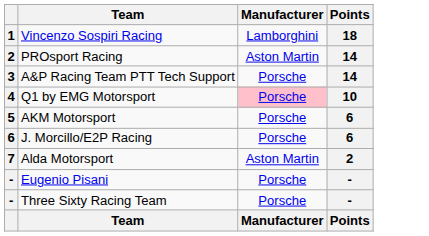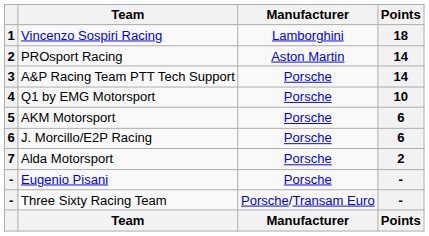 <table class="wikitable" style="font-size:85%; text-align:center">
 <tr>
 <th></th>
 <th>Team</th>
 <th>Manufacturer</th>
 <th>Points</th>
 </tr>
 <tr>
 <th>1</th>
 <td align="left"> <a href='#'>Vincenzo Sospiri Racing</a></td>
 <td><a href='#'>Lamborghini</a></td>
 <th>18</th>
 </tr>
 <tr>
 <th>2</th>
 <td align="left"> PROsport Racing</td>
 <td><a href='#'>Aston Martin</a></td>
 <th>14</th>
 </tr>
 <tr>
 <th>3</th>
 <td align="left"> A&P Racing Team PTT Tech Support</td>
 <td><a href='#'>Porsche</a></td>
 <th>14</th>
 </tr>
 <tr>
 <th>4</th>
 <td align="left"> Q1 by EMG Motorsport</td>
-<td style="background: pink;"><a href='#'>Porsche</a></td>
+<td><a href='#'>Porsche</a></td>
 <th>10</th>
 </tr>
 <tr>
 <th>5</th>
 <td align="left"> AKM Motorsport</td>
 <td><a href='#'>Porsche</a></td>
 <th>6</th>
 </tr>
 <tr>
 <th>6</th>
 <td align="left"> J. Morcillo/E2P Racing</td>
 <td><a href='#'>Porsche</a></td>
 <th>6</th>
 </tr>
 <tr>
 <th>7</th>
 <td align="left"> Alda Motorsport</td>
-<td><a href='#'>Aston Martin</a></td>
+<td><a href='#'>Porsche</a></td>
 <th>2</th>
 </tr>
 <tr>
 <th>-</th>
 <td align="left"> <a href='#'>Eugenio Pisani</a></td>
 <td><a href='#'>Porsche</a></td>
 <th>-</th>
 </tr>
 <tr>
 <th>-</th>
 <td align="left"> Three Sixty Racing Team</td>
-<td><a href='#'>Porsche</a></td>
+<td><a href='#'>Porsche</a>/<a href='#'>Transam Euro</a></td>
 <th>-</th>
 </tr>
 <tr>
 <th></th>
 <th>Team</th>
 <th>Manufacturer</th>
 <th>Points</th>
 </tr>
 </table>
